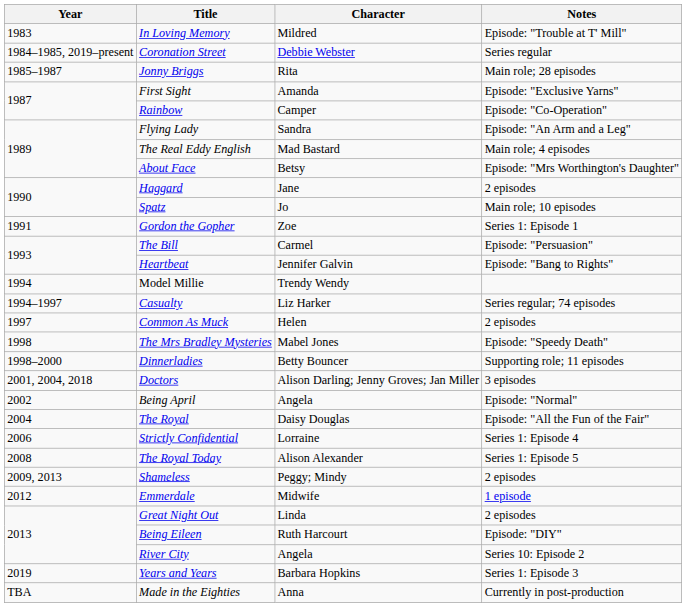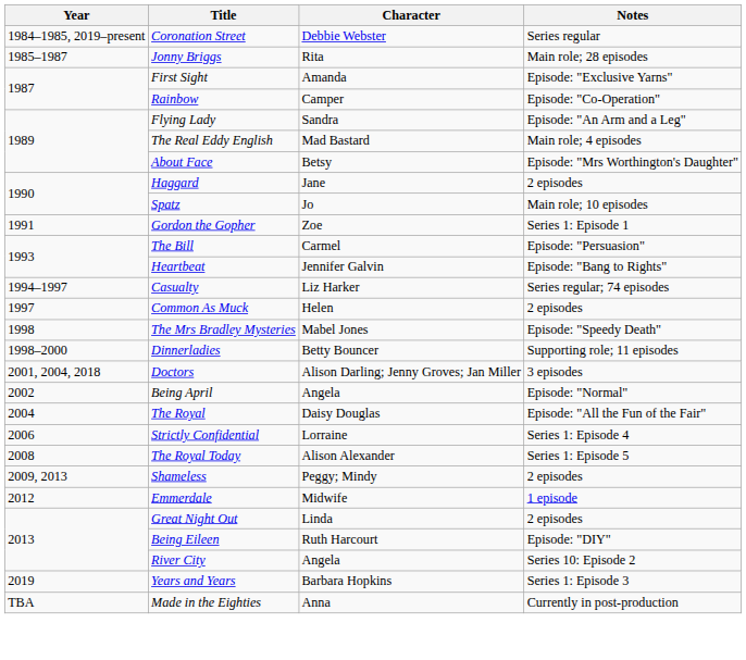 <table class="wikitable">
 <tr>
 <th>Year</th>
 <th>Title</th>
 <th>Character</th>
 <th>Notes</th>
-</tr>
-<tr>
-<td>1983</td>
-<td><em><a href='#'>In Loving Memory</a></em></td>
-<td>Mildred</td>
-<td>Episode: "Trouble at T' Mill"</td>
 </tr>
 <tr>
 <td>1984–1985, 2019–present</td>
 <td><em><a href='#'>Coronation Street</a></em></td>
 <td><a href='#'>Debbie Webster</a></td>
 <td>Series regular</td>
 </tr>
 <tr>
 <td>1985–1987</td>
 <td><em><a href='#'>Jonny Briggs</a></em></td>
 <td>Rita</td>
 <td>Main role; 28 episodes</td>
 </tr>
 <tr>
 <td rowspan="2">1987</td>
 <td><em>First Sight</em></td>
 <td>Amanda</td>
 <td>Episode: "Exclusive Yarns"</td>
 </tr>
 <tr>
 <td><em><a href='#'>Rainbow</a></em></td>
 <td>Camper</td>
 <td>Episode: "Co-Operation"</td>
 </tr>
 <tr>
 <td rowspan="3">1989</td>
 <td><em>Flying Lady</em></td>
 <td>Sandra</td>
 <td>Episode: "An Arm and a Leg"</td>
 </tr>
 <tr>
 <td><em>The Real Eddy English</em></td>
 <td>Mad Bastard</td>
 <td>Main role; 4 episodes</td>
 </tr>
 <tr>
 <td><em><a href='#'>About Face</a></em></td>
 <td>Betsy</td>
 <td>Episode: "Mrs Worthington's Daughter"</td>
 </tr>
 <tr>
 <td rowspan="2">1990</td>
 <td><em><a href='#'>Haggard</a></em></td>
 <td>Jane</td>
 <td>2 episodes</td>
 </tr>
 <tr>
 <td><em><a href='#'>Spatz</a></em></td>
 <td>Jo</td>
 <td>Main role; 10 episodes</td>
 </tr>
 <tr>
 <td>1991</td>
 <td><em><a href='#'>Gordon the Gopher</a></em></td>
 <td>Zoe</td>
 <td>Series 1: Episode 1</td>
 </tr>
 <tr>
 <td rowspan="2">1993</td>
 <td><em><a href='#'>The Bill</a></em></td>
 <td>Carmel</td>
 <td>Episode: "Persuasion"</td>
 </tr>
 <tr>
 <td><em><a href='#'>Heartbeat</a></em></td>
 <td>Jennifer Galvin</td>
 <td>Episode: "Bang to Rights"</td>
-</tr>
-<tr>
-<td>1994</td>
-<td>Model Millie</td>
-<td>Trendy Wendy</td>
-<td></td>
 </tr>
 <tr>
 <td>1994–1997</td>
 <td><em><a href='#'>Casualty</a></em></td>
 <td>Liz Harker</td>
 <td>Series regular; 74 episodes</td>
 </tr>
 <tr>
 <td>1997</td>
 <td><em><a href='#'>Common As Muck</a></em></td>
 <td>Helen</td>
 <td>2 episodes</td>
 </tr>
 <tr>
 <td>1998</td>
 <td><em><a href='#'>The Mrs Bradley Mysteries</a></em></td>
 <td>Mabel Jones</td>
 <td>Episode: "Speedy Death"</td>
 </tr>
 <tr>
 <td>1998–2000</td>
 <td><em><a href='#'>Dinnerladies</a></em></td>
 <td>Betty Bouncer</td>
 <td>Supporting role; 11 episodes</td>
 </tr>
 <tr>
 <td>2001, 2004, 2018</td>
 <td><em><a href='#'>Doctors</a></em></td>
 <td>Alison Darling; Jenny Groves; Jan Miller</td>
 <td>3 episodes</td>
 </tr>
 <tr>
 <td>2002</td>
 <td><em>Being April</em></td>
 <td>Angela</td>
 <td>Episode: "Normal"</td>
 </tr>
 <tr>
 <td>2004</td>
 <td><em><a href='#'>The Royal</a></em></td>
 <td>Daisy Douglas</td>
 <td>Episode: "All the Fun of the Fair"</td>
 </tr>
 <tr>
 <td>2006</td>
 <td><em><a href='#'>Strictly Confidential</a></em></td>
 <td>Lorraine</td>
 <td>Series 1: Episode 4</td>
 </tr>
 <tr>
 <td>2008</td>
 <td><em><a href='#'>The Royal Today</a></em></td>
 <td>Alison Alexander</td>
 <td>Series 1: Episode 5</td>
 </tr>
 <tr>
 <td>2009, 2013</td>
 <td><em><a href='#'>Shameless</a></em></td>
 <td>Peggy; Mindy</td>
 <td>2 episodes</td>
 </tr>
 <tr>
 <td>2012</td>
 <td><em><a href='#'>Emmerdale</a></em></td>
 <td>Midwife</td>
 <td><a href='#'>1 episode</a></td>
 </tr>
 <tr>
 <td rowspan="3">2013</td>
 <td><em><a href='#'>Great Night Out</a></em></td>
 <td>Linda</td>
 <td>2 episodes</td>
 </tr>
 <tr>
 <td><em><a href='#'>Being Eileen</a></em></td>
 <td>Ruth Harcourt</td>
 <td>Episode: "DIY"</td>
 </tr>
 <tr>
 <td><em><a href='#'>River City</a></em></td>
 <td>Angela</td>
 <td>Series 10: Episode 2</td>
 </tr>
 <tr>
 <td>2019</td>
 <td><em><a href='#'>Years and Years</a></em></td>
 <td>Barbara Hopkins</td>
 <td>Series 1: Episode 3</td>
 </tr>
 <tr>
 <td>TBA</td>
 <td><em>Made in the Eighties</em></td>
 <td>Anna</td>
 <td>Currently in post-production</td>
 </tr>
 </table>
